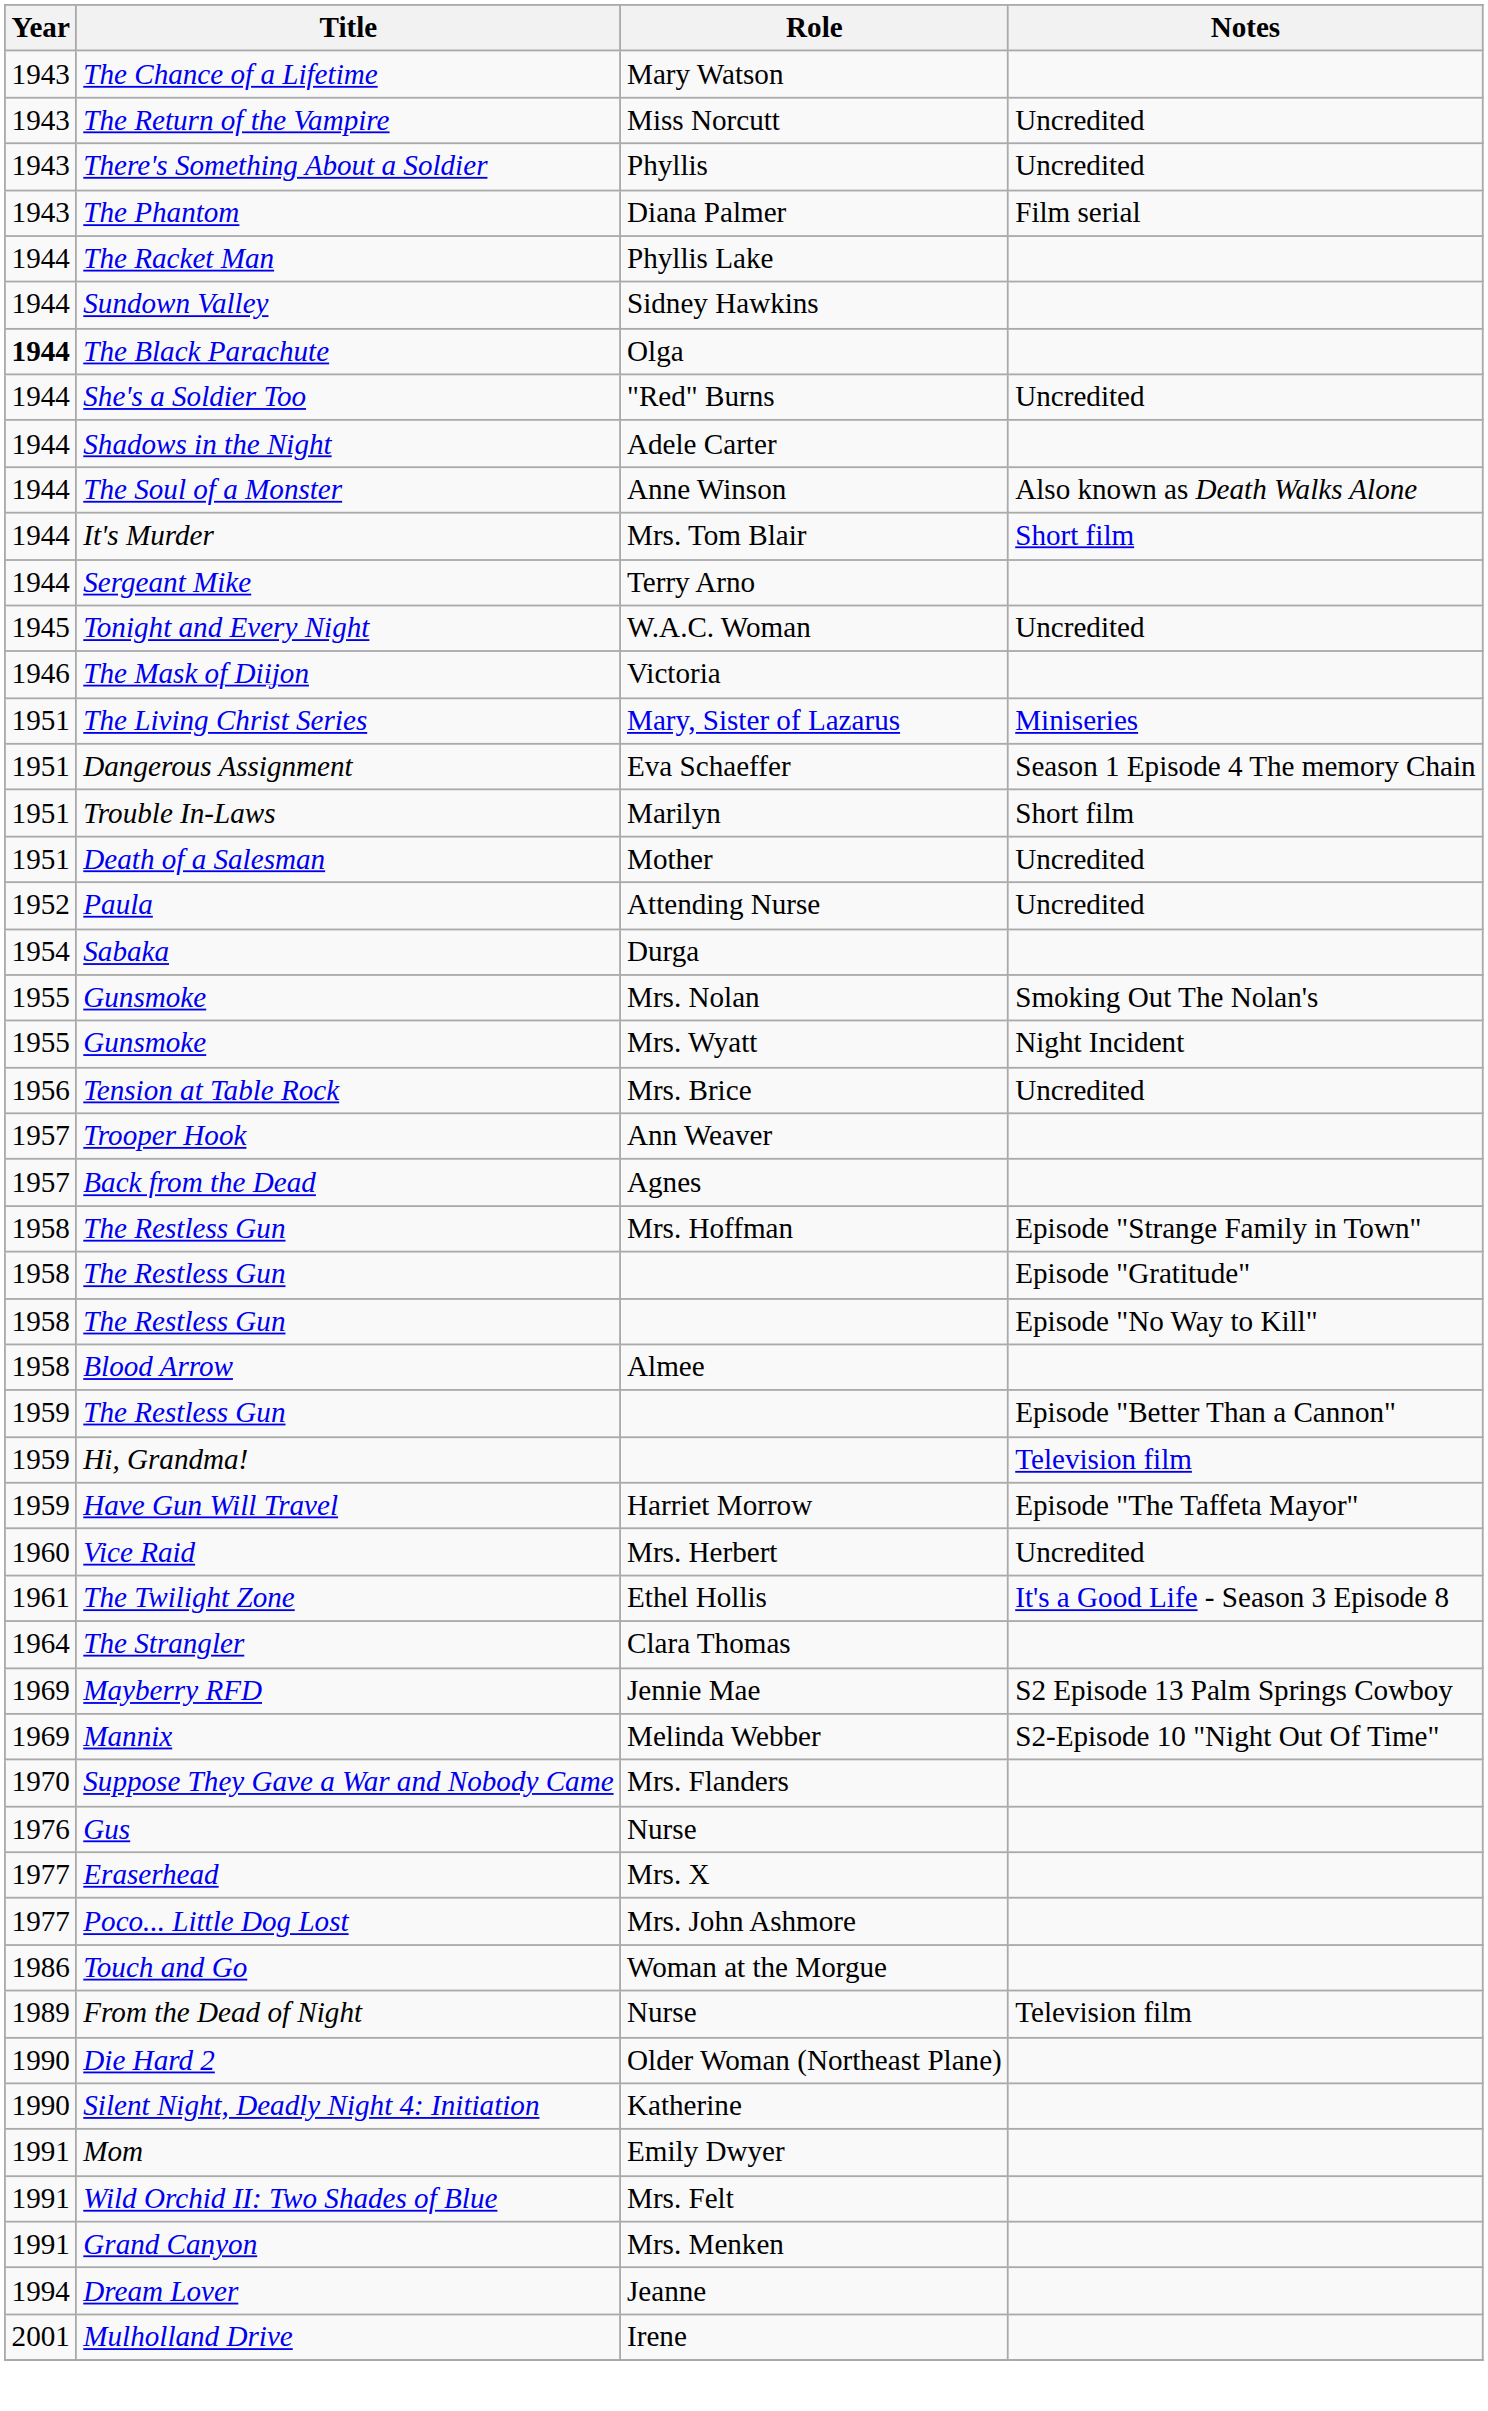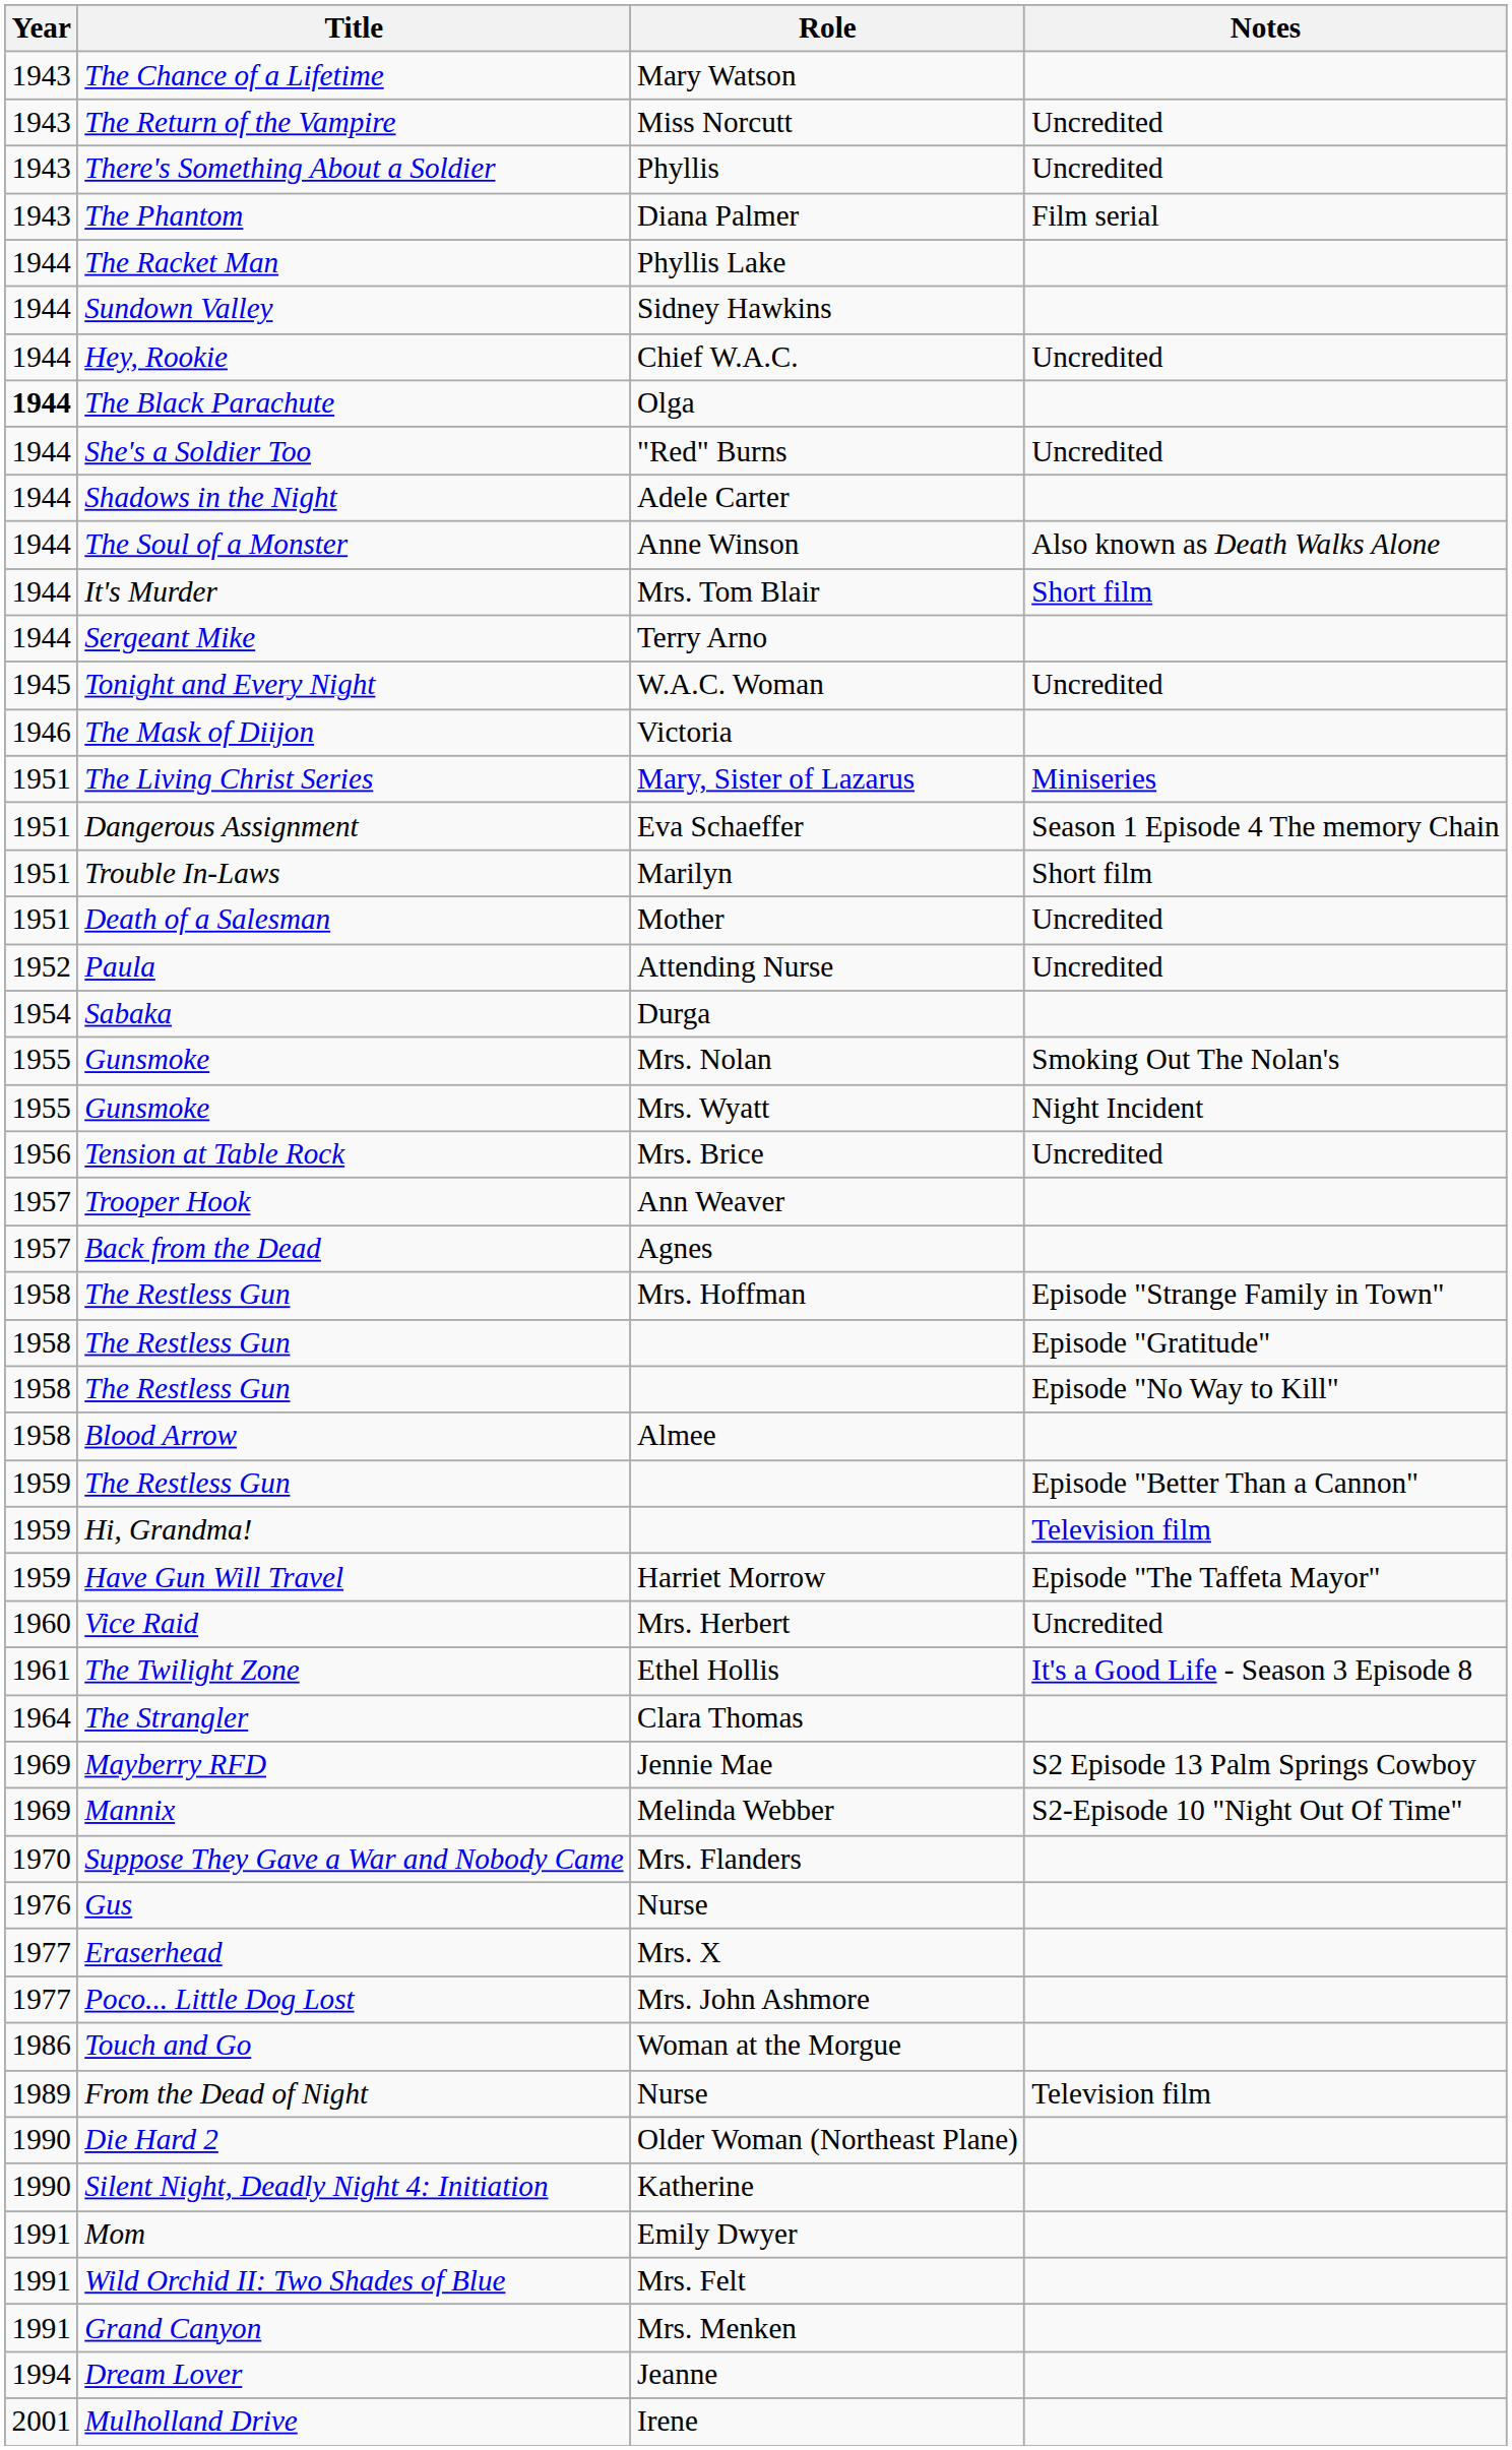 <table class="wikitable sortable">
 <tr>
 <th>Year</th>
 <th>Title</th>
 <th>Role</th>
 <th>Notes</th>
 </tr>
 <tr>
 <td>1943</td>
 <td><em><a href='#'>The Chance of a Lifetime</a></em></td>
 <td>Mary Watson</td>
 <td></td>
 </tr>
 <tr>
 <td>1943</td>
 <td><em><a href='#'>The Return of the Vampire</a></em></td>
 <td>Miss Norcutt</td>
 <td>Uncredited</td>
 </tr>
 <tr>
 <td>1943</td>
 <td><em><a href='#'>There's Something About a Soldier</a></em></td>
 <td>Phyllis</td>
 <td>Uncredited</td>
 </tr>
 <tr>
 <td>1943</td>
 <td><em><a href='#'>The Phantom</a></em></td>
 <td>Diana Palmer</td>
 <td>Film serial</td>
 </tr>
 <tr>
 <td>1944</td>
 <td><em><a href='#'>The Racket Man</a></em></td>
 <td>Phyllis Lake</td>
 <td></td>
 </tr>
 <tr>
 <td>1944</td>
 <td><em><a href='#'>Sundown Valley</a></em></td>
 <td>Sidney Hawkins</td>
 <td></td>
+</tr>
+<tr>
+<td>1944</td>
+<td><em><a href='#'>Hey, Rookie</a></em></td>
+<td>Chief W.A.C.</td>
+<td>Uncredited</td>
 </tr>
 <tr>
 <td><strong>1944</strong></td>
 <td><em><a href='#'>The Black Parachute</a></em></td>
 <td>Olga</td>
 <td></td>
 </tr>
 <tr>
 <td>1944</td>
 <td><em><a href='#'>She's a Soldier Too</a></em></td>
 <td>"Red" Burns</td>
 <td>Uncredited</td>
 </tr>
 <tr>
 <td>1944</td>
 <td><em><a href='#'>Shadows in the Night</a></em></td>
 <td>Adele Carter</td>
 <td></td>
 </tr>
 <tr>
 <td>1944</td>
 <td><em><a href='#'>The Soul of a Monster</a> </em></td>
 <td>Anne Winson</td>
 <td>Also known as <em>Death Walks Alone</em></td>
 </tr>
 <tr>
 <td>1944</td>
 <td><em>It's Murder</em></td>
 <td>Mrs. Tom Blair</td>
 <td><a href='#'>Short film</a></td>
 </tr>
 <tr>
 <td>1944</td>
 <td><em><a href='#'>Sergeant Mike</a></em></td>
 <td>Terry Arno</td>
 <td></td>
 </tr>
 <tr>
 <td>1945</td>
 <td><em><a href='#'>Tonight and Every Night</a></em></td>
 <td>W.A.C. Woman</td>
 <td>Uncredited</td>
 </tr>
 <tr>
 <td>1946</td>
 <td><em><a href='#'>The Mask of Diijon</a></em></td>
 <td>Victoria</td>
 <td></td>
 </tr>
 <tr>
 <td>1951</td>
 <td><em><a href='#'>The Living Christ Series</a></em></td>
 <td><a href='#'>Mary, Sister of Lazarus</a></td>
 <td><a href='#'>Miniseries</a></td>
 </tr>
 <tr>
 <td>1951</td>
 <td><em>Dangerous Assignment</em></td>
 <td>Eva Schaeffer</td>
 <td>Season 1 Episode 4 The memory Chain</td>
 </tr>
 <tr>
 <td>1951</td>
 <td><em>Trouble In-Laws</em></td>
 <td>Marilyn</td>
 <td>Short film</td>
 </tr>
 <tr>
 <td>1951</td>
 <td><em><a href='#'>Death of a Salesman</a></em></td>
 <td>Mother</td>
 <td>Uncredited</td>
 </tr>
 <tr>
 <td>1952</td>
 <td><em><a href='#'>Paula</a></em></td>
 <td>Attending Nurse</td>
 <td>Uncredited</td>
 </tr>
 <tr>
 <td>1954</td>
 <td><em><a href='#'>Sabaka</a></em></td>
 <td>Durga</td>
 <td></td>
 </tr>
 <tr>
 <td>1955</td>
 <td><em><a href='#'>Gunsmoke</a></em></td>
 <td>Mrs. Nolan</td>
 <td>Smoking Out The Nolan's</td>
 </tr>
 <tr>
 <td>1955</td>
 <td><em><a href='#'>Gunsmoke</a></em></td>
 <td>Mrs. Wyatt</td>
 <td>Night Incident</td>
 </tr>
 <tr>
 <td>1956</td>
 <td><em><a href='#'>Tension at Table Rock</a></em></td>
 <td>Mrs. Brice</td>
 <td>Uncredited</td>
 </tr>
 <tr>
 <td>1957</td>
 <td><em><a href='#'>Trooper Hook</a></em></td>
 <td>Ann Weaver</td>
 <td></td>
 </tr>
 <tr>
 <td>1957</td>
 <td><em><a href='#'>Back from the Dead</a></em></td>
 <td>Agnes</td>
 <td></td>
 </tr>
 <tr>
 <td>1958</td>
 <td><em><a href='#'>The Restless Gun</a></em></td>
 <td>Mrs. Hoffman</td>
 <td>Episode "Strange Family in Town"</td>
 </tr>
 <tr>
 <td>1958</td>
 <td><em><a href='#'>The Restless Gun</a></em></td>
 <td></td>
 <td>Episode "Gratitude"</td>
 </tr>
 <tr>
 <td>1958</td>
 <td><em><a href='#'>The Restless Gun</a></em></td>
 <td></td>
 <td>Episode "No Way to Kill"</td>
 </tr>
 <tr>
 <td>1958</td>
 <td><em><a href='#'>Blood Arrow</a></em></td>
 <td>Almee</td>
 <td></td>
 </tr>
 <tr>
 <td>1959</td>
 <td><em><a href='#'>The Restless Gun</a></em></td>
 <td></td>
 <td>Episode "Better Than a Cannon"</td>
 </tr>
 <tr>
 <td>1959</td>
 <td><em>Hi, Grandma!</em></td>
 <td></td>
 <td><a href='#'>Television film</a></td>
 </tr>
 <tr>
 <td>1959</td>
 <td><em><a href='#'>Have Gun Will Travel</a></em></td>
 <td>Harriet Morrow</td>
 <td>Episode "The Taffeta Mayor"</td>
 </tr>
 <tr>
 <td>1960</td>
 <td><em><a href='#'>Vice Raid</a></em></td>
 <td>Mrs. Herbert</td>
 <td>Uncredited</td>
 </tr>
 <tr>
 <td>1961</td>
 <td><em><a href='#'>The Twilight Zone</a></em></td>
 <td>Ethel Hollis</td>
 <td><a href='#'> It's a Good Life</a> - Season 3 Episode 8</td>
 </tr>
 <tr>
 <td>1964</td>
 <td><em><a href='#'>The Strangler</a></em></td>
 <td>Clara Thomas</td>
 <td></td>
 </tr>
 <tr>
 <td>1969</td>
 <td><em><a href='#'>Mayberry RFD</a></em></td>
 <td>Jennie Mae</td>
 <td>S2 Episode 13 Palm Springs Cowboy</td>
 </tr>
 <tr>
 <td>1969</td>
 <td><em><a href='#'>Mannix</a></em></td>
 <td>Melinda Webber</td>
 <td>S2-Episode 10 "Night Out Of Time"</td>
 </tr>
 <tr>
 <td>1970</td>
 <td><em><a href='#'>Suppose They Gave a War and Nobody Came</a></em></td>
 <td>Mrs. Flanders</td>
 <td></td>
 </tr>
 <tr>
 <td>1976</td>
 <td><em><a href='#'>Gus</a></em></td>
 <td>Nurse</td>
 <td></td>
 </tr>
 <tr>
 <td>1977</td>
 <td><em><a href='#'>Eraserhead</a></em></td>
 <td>Mrs. X</td>
 <td></td>
 </tr>
 <tr>
 <td>1977</td>
 <td><em><a href='#'>Poco... Little Dog Lost</a></em></td>
 <td>Mrs. John Ashmore</td>
 <td></td>
 </tr>
 <tr>
 <td>1986</td>
 <td><em><a href='#'>Touch and Go</a></em></td>
 <td>Woman at the Morgue</td>
 <td></td>
 </tr>
 <tr>
 <td>1989</td>
 <td><em>From the Dead of Night</em></td>
 <td>Nurse</td>
 <td>Television film</td>
 </tr>
 <tr>
 <td>1990</td>
 <td><em><a href='#'>Die Hard 2</a></em></td>
 <td>Older Woman (Northeast Plane)</td>
 <td></td>
 </tr>
 <tr>
 <td>1990</td>
 <td><em><a href='#'>Silent Night, Deadly Night 4: Initiation</a></em></td>
 <td>Katherine</td>
 <td></td>
 </tr>
 <tr>
 <td>1991</td>
 <td><em>Mom</em></td>
 <td>Emily Dwyer</td>
 <td></td>
 </tr>
 <tr>
 <td>1991</td>
 <td><em><a href='#'>Wild Orchid II: Two Shades of Blue</a></em></td>
 <td>Mrs. Felt</td>
 <td></td>
 </tr>
 <tr>
 <td>1991</td>
 <td><em><a href='#'>Grand Canyon</a></em></td>
 <td>Mrs. Menken</td>
 <td></td>
 </tr>
 <tr>
 <td>1994</td>
 <td><em><a href='#'>Dream Lover</a></em></td>
 <td>Jeanne</td>
 <td></td>
 </tr>
 <tr>
 <td>2001</td>
 <td><em><a href='#'>Mulholland Drive</a></em></td>
 <td>Irene</td>
 <td></td>
 </tr>
 <tr>
 </tr>
 </table>
